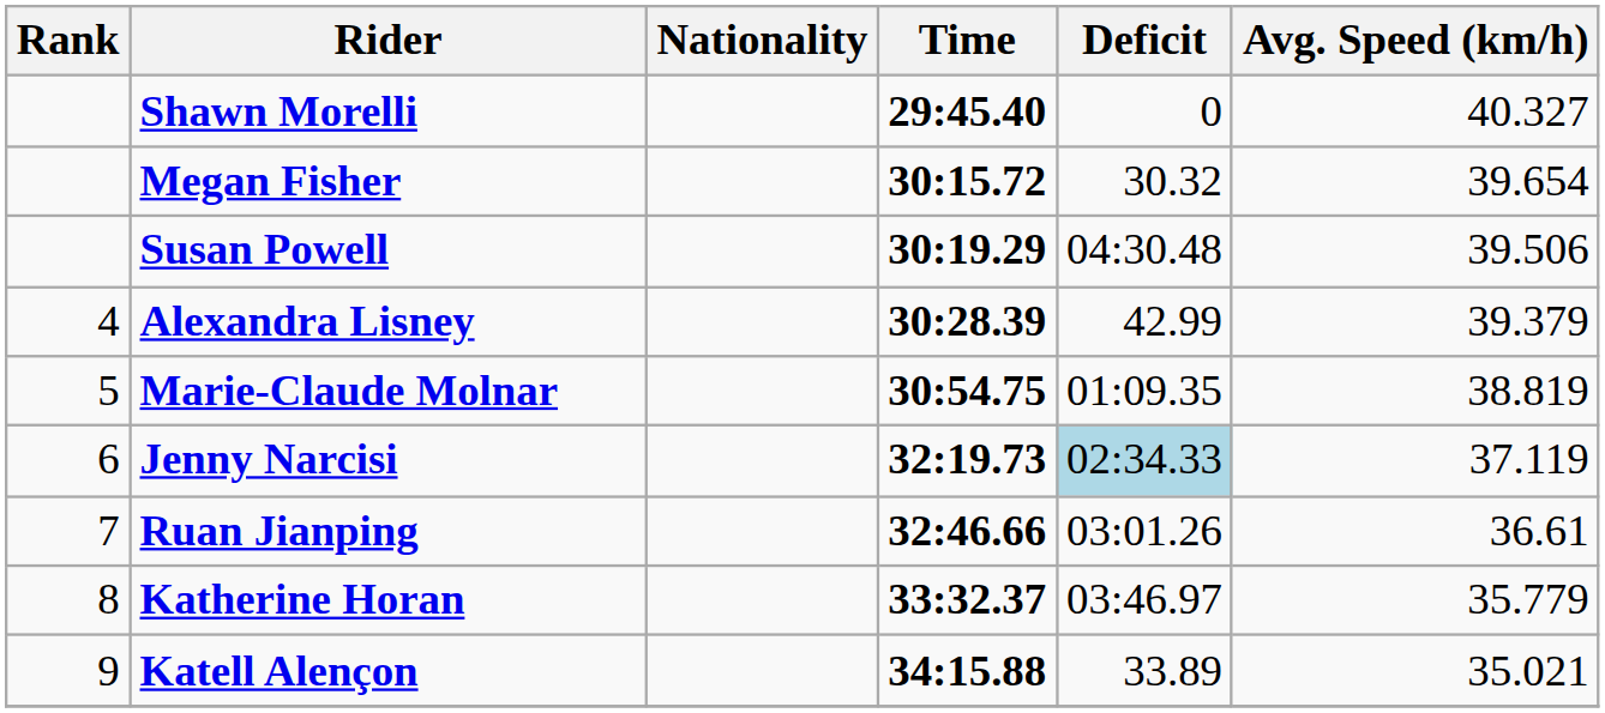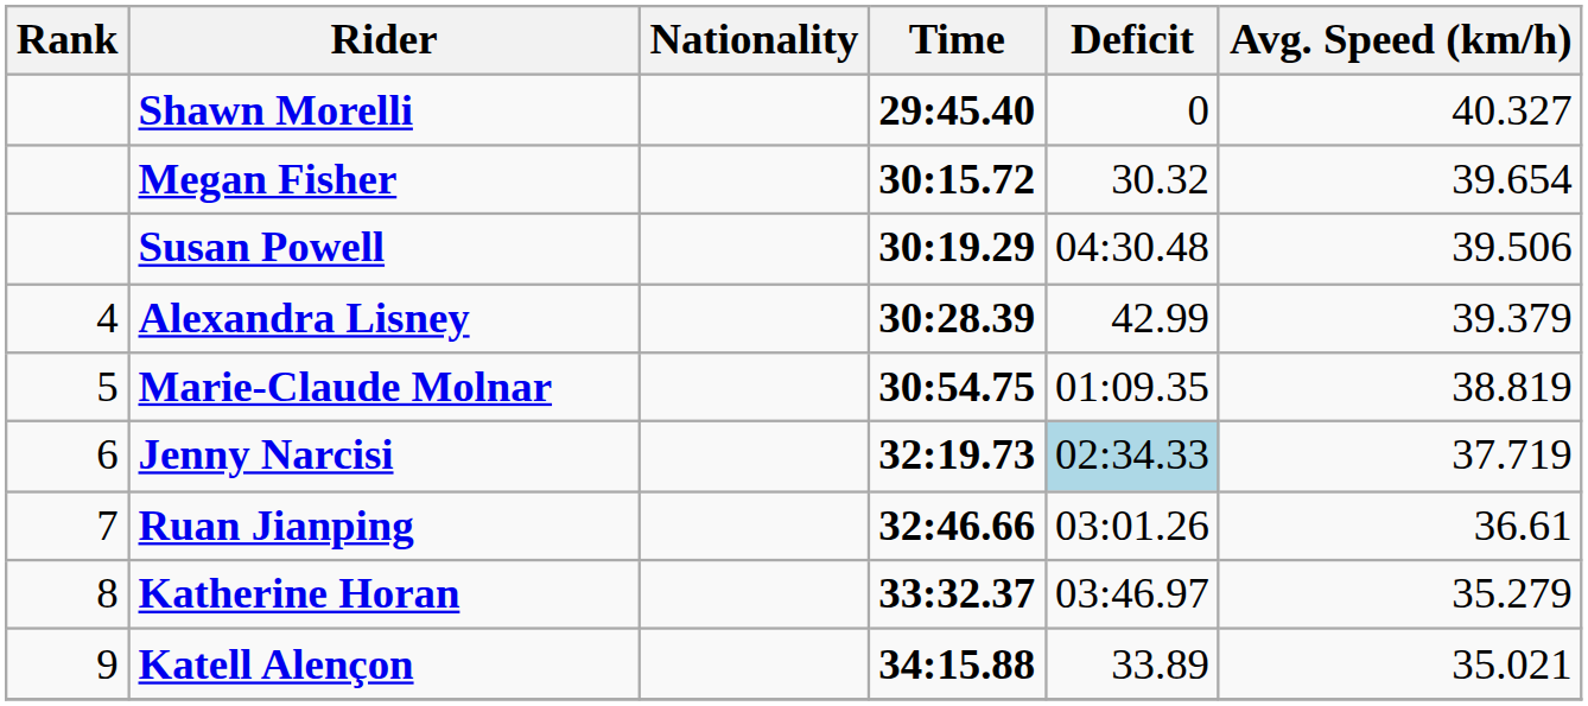 <table class="wikitable sortable" style="text-align:left">
 <tr>
 <th width=20>Rank</th>
 <th width=180>Rider</th>
 <th>Nationality</th>
 <th>Time</th>
 <th>Deficit</th>
 <th>Avg. Speed (km/h)</th>
 </tr>
 <tr>
 <td align=right></td>
 <td><strong><a href='#'>Shawn Morelli</a></strong></td>
 <td><strong></strong></td>
 <td align=right><strong>29:45.40</strong></td>
 <td align=right>0</td>
 <td align=right>40.327</td>
 </tr>
 <tr>
 <td align=right></td>
 <td><strong><a href='#'>Megan Fisher</a></strong></td>
 <td><strong></strong></td>
 <td align=right><strong>30:15.72</strong></td>
 <td align=right>30.32</td>
 <td align=right>39.654</td>
 </tr>
 <tr>
 <td align=right></td>
 <td><strong><a href='#'>Susan Powell</a></strong></td>
 <td><strong></strong></td>
 <td align=right><strong>30:19.29</strong></td>
 <td align=right>04:30.48</td>
 <td align=right>39.506</td>
 </tr>
 <tr>
 <td align=right>4</td>
 <td><strong><a href='#'>Alexandra Lisney</a></strong></td>
 <td><strong></strong></td>
 <td align=right><strong>30:28.39</strong></td>
 <td align=right>42.99</td>
 <td align=right>39.379</td>
 </tr>
 <tr>
 <td align=right>5</td>
 <td><strong><a href='#'>Marie-Claude Molnar</a></strong></td>
 <td><strong></strong></td>
 <td align=right><strong>30:54.75</strong></td>
 <td align=right>01:09.35</td>
 <td align=right>38.819</td>
 </tr>
 <tr>
 <td align=right>6</td>
 <td><strong><a href='#'>Jenny Narcisi</a></strong></td>
 <td><strong></strong></td>
 <td align=right><strong>32:19.73</strong></td>
 <td align=right style="background: lightblue;">02:34.33</td>
-<td align=right>37.119</td>
+<td align=right>37.719</td>
 </tr>
 <tr>
 <td align=right>7</td>
 <td><strong><a href='#'>Ruan Jianping</a></strong></td>
 <td><strong></strong></td>
 <td align=right><strong>32:46.66</strong></td>
 <td align=right>03:01.26</td>
 <td align=right>36.61</td>
 </tr>
 <tr>
 <td align=right>8</td>
 <td><strong><a href='#'>Katherine Horan</a></strong></td>
 <td><strong></strong></td>
 <td align=right><strong>33:32.37</strong></td>
 <td align=right>03:46.97</td>
-<td align=right>35.779</td>
+<td align=right>35.279</td>
 </tr>
 <tr>
 <td align=right>9</td>
 <td><strong><a href='#'>Katell Alençon</a></strong></td>
 <td><strong></strong></td>
 <td align=right><strong>34:15.88</strong></td>
 <td align=right>33.89</td>
 <td align=right>35.021</td>
 </tr>
 <tr>
 </tr>
 </table>
